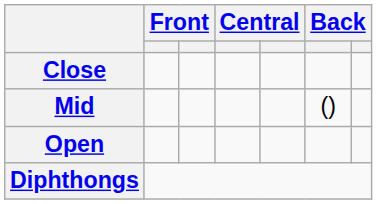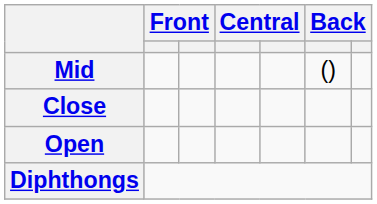 <table class="wikitable" style="text-align: center;">
 <tr>
 <th rowspan="2"></th>
 <th colspan="2"><a href='#'>Front</a></th>
 <th colspan="2"><a href='#'>Central</a></th>
 <th colspan="2"><a href='#'>Back</a></th>
 </tr>
 <tr>
 <th></th>
 <th></th>
 <th></th>
 <th></th>
 <th></th>
 <th></th>
 </tr>
 <tr>
+<th><a href='#'>Mid</a></th>
+<td></td>
+<td></td>
+<td></td>
+<td></td>
+<td>()</td>
+<td></td>
+</tr>
+<tr>
 <th><a href='#'>Close</a></th>
 <td></td>
 <td></td>
 <td></td>
 <td></td>
 <td></td>
-<td></td>
-</tr>
-<tr>
-<th><a href='#'>Mid</a></th>
-<td></td>
-<td></td>
-<td></td>
-<td></td>
-<td>()</td>
 <td></td>
 </tr>
 <tr>
 <th><a href='#'>Open</a></th>
 <td></td>
 <td></td>
 <td></td>
 <td></td>
 <td></td>
 <td></td>
 </tr>
 <tr>
 <th><a href='#'>Diphthongs</a></th>
 <td colspan="6">            </td>
 </tr>
 </table>
